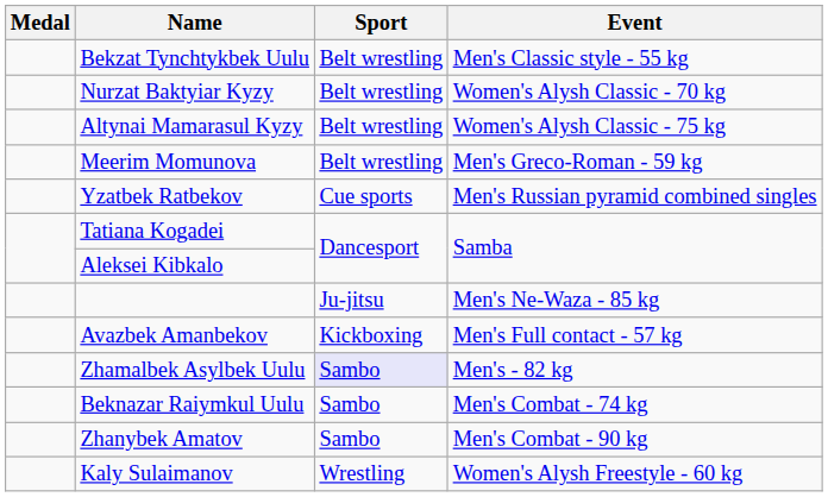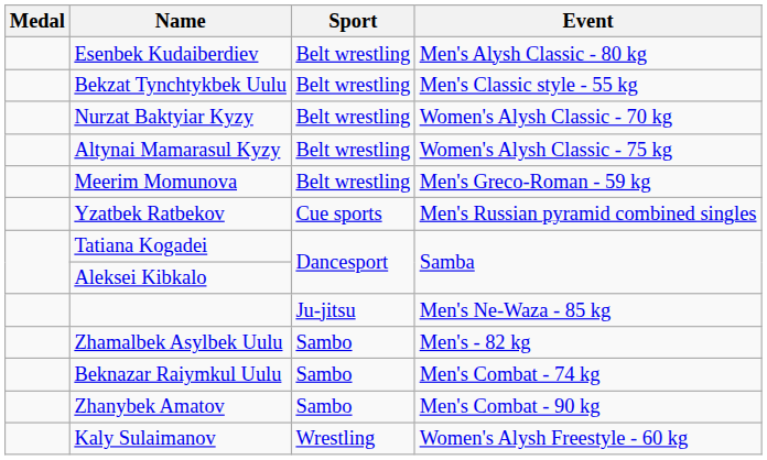 <table class="wikitable sortable">
 <tr>
 <th>Medal</th>
 <th>Name</th>
 <th>Sport</th>
 <th>Event</th>
+</tr>
+<tr>
+<td></td>
+<td><a href='#'>Esenbek Kudaiberdiev </a></td>
+<td><a href='#'>Belt wrestling</a></td>
+<td><a href='#'>Men's Alysh Classic - 80 kg</a></td>
 </tr>
 <tr>
 <td></td>
 <td><a href='#'>Bekzat Tynchtykbek Uulu</a></td>
 <td><a href='#'>Belt wrestling</a></td>
 <td><a href='#'>Men's Classic style - 55 kg</a></td>
 </tr>
 <tr>
 <td></td>
 <td><a href='#'>Nurzat Baktyiar Kyzy</a></td>
 <td><a href='#'>Belt wrestling</a></td>
 <td><a href='#'>Women's Alysh Classic - 70 kg</a></td>
 </tr>
 <tr>
 <td></td>
 <td><a href='#'>Altynai Mamarasul Kyzy</a></td>
 <td><a href='#'>Belt wrestling</a></td>
 <td><a href='#'>Women's Alysh Classic - 75 kg</a></td>
 </tr>
 <tr>
 <td></td>
 <td><a href='#'>Meerim Momunova</a></td>
 <td><a href='#'>Belt wrestling</a></td>
 <td><a href='#'>Men's Greco-Roman - 59 kg</a></td>
 </tr>
 <tr>
 <td></td>
 <td><a href='#'>Yzatbek Ratbekov</a></td>
 <td><a href='#'>Cue sports</a></td>
 <td><a href='#'>Men's Russian pyramid combined singles</a></td>
 </tr>
 <tr>
 <td rowspan=2></td>
 <td><a href='#'>Tatiana Kogadei</a></td>
 <td rowspan=2><a href='#'>Dancesport</a></td>
 <td rowspan=2><a href='#'>Samba</a></td>
 </tr>
 <tr>
 <td><a href='#'>Aleksei Kibkalo</a></td>
 </tr>
 <tr>
 <td></td>
 <td></td>
 <td><a href='#'>Ju-jitsu</a></td>
 <td><a href='#'>Men's Ne-Waza - 85 kg</a></td>
 </tr>
 <tr>
 <td></td>
-<td><a href='#'>Avazbek Amanbekov</a></td>
-<td><a href='#'>Kickboxing</a></td>
-<td><a href='#'>Men's Full contact - 57 kg</a></td>
-</tr>
-<tr>
-<td></td>
 <td><a href='#'>Zhamalbek Asylbek Uulu</a></td>
-<td style="background: lavender;"><a href='#'>Sambo</a></td>
+<td><a href='#'>Sambo</a></td>
 <td><a href='#'>Men's - 82 kg</a></td>
 </tr>
 <tr>
 <td></td>
 <td><a href='#'>Beknazar Raiymkul Uulu</a></td>
 <td><a href='#'>Sambo</a></td>
 <td><a href='#'>Men's Combat - 74 kg</a></td>
 </tr>
 <tr>
 <td></td>
 <td><a href='#'>Zhanybek Amatov</a></td>
 <td><a href='#'>Sambo</a></td>
 <td><a href='#'>Men's Combat - 90 kg</a></td>
 </tr>
 <tr>
 <td></td>
 <td><a href='#'>Kaly Sulaimanov</a></td>
 <td><a href='#'>Wrestling</a></td>
 <td><a href='#'>Women's Alysh Freestyle - 60 kg</a></td>
 </tr>
 </table>
